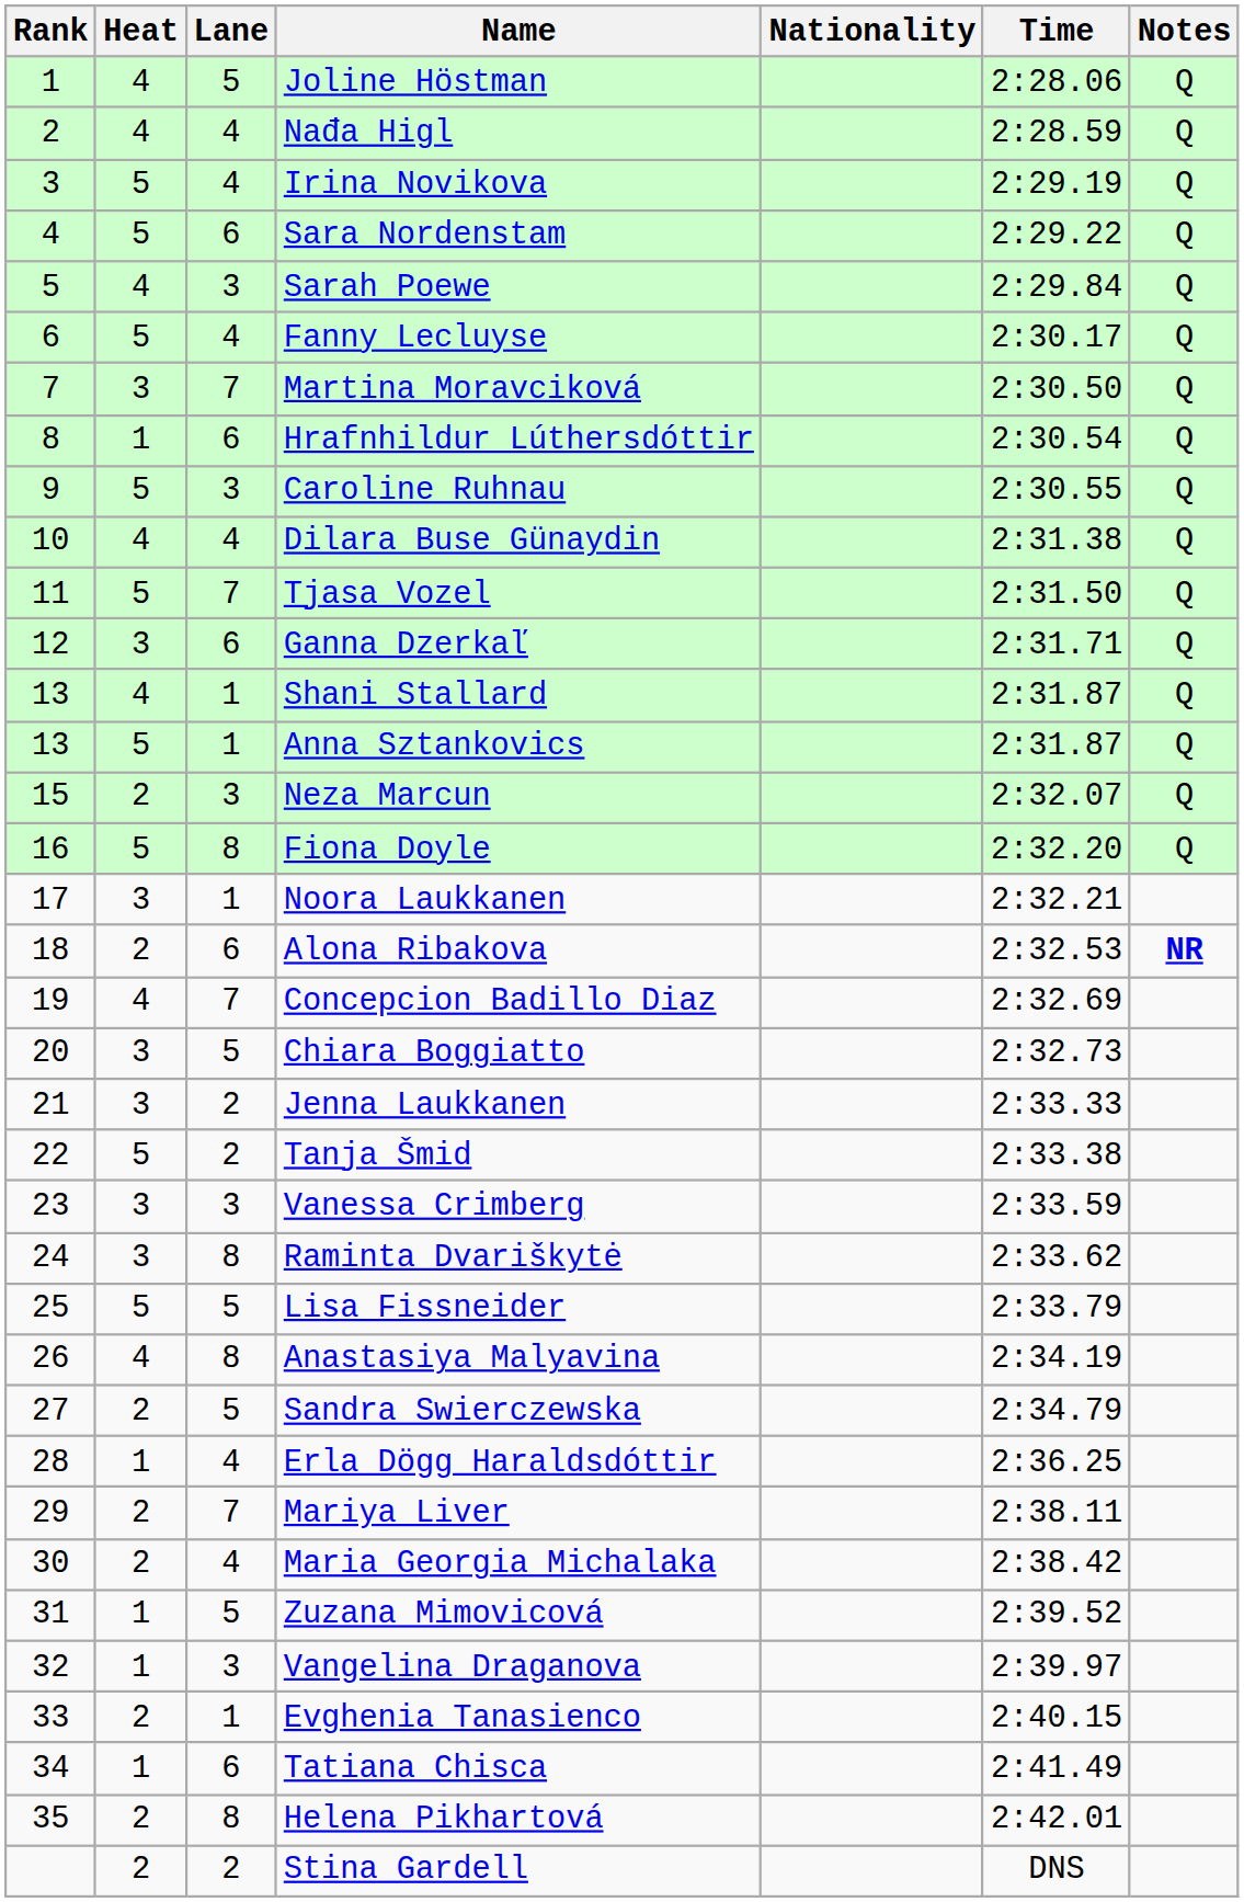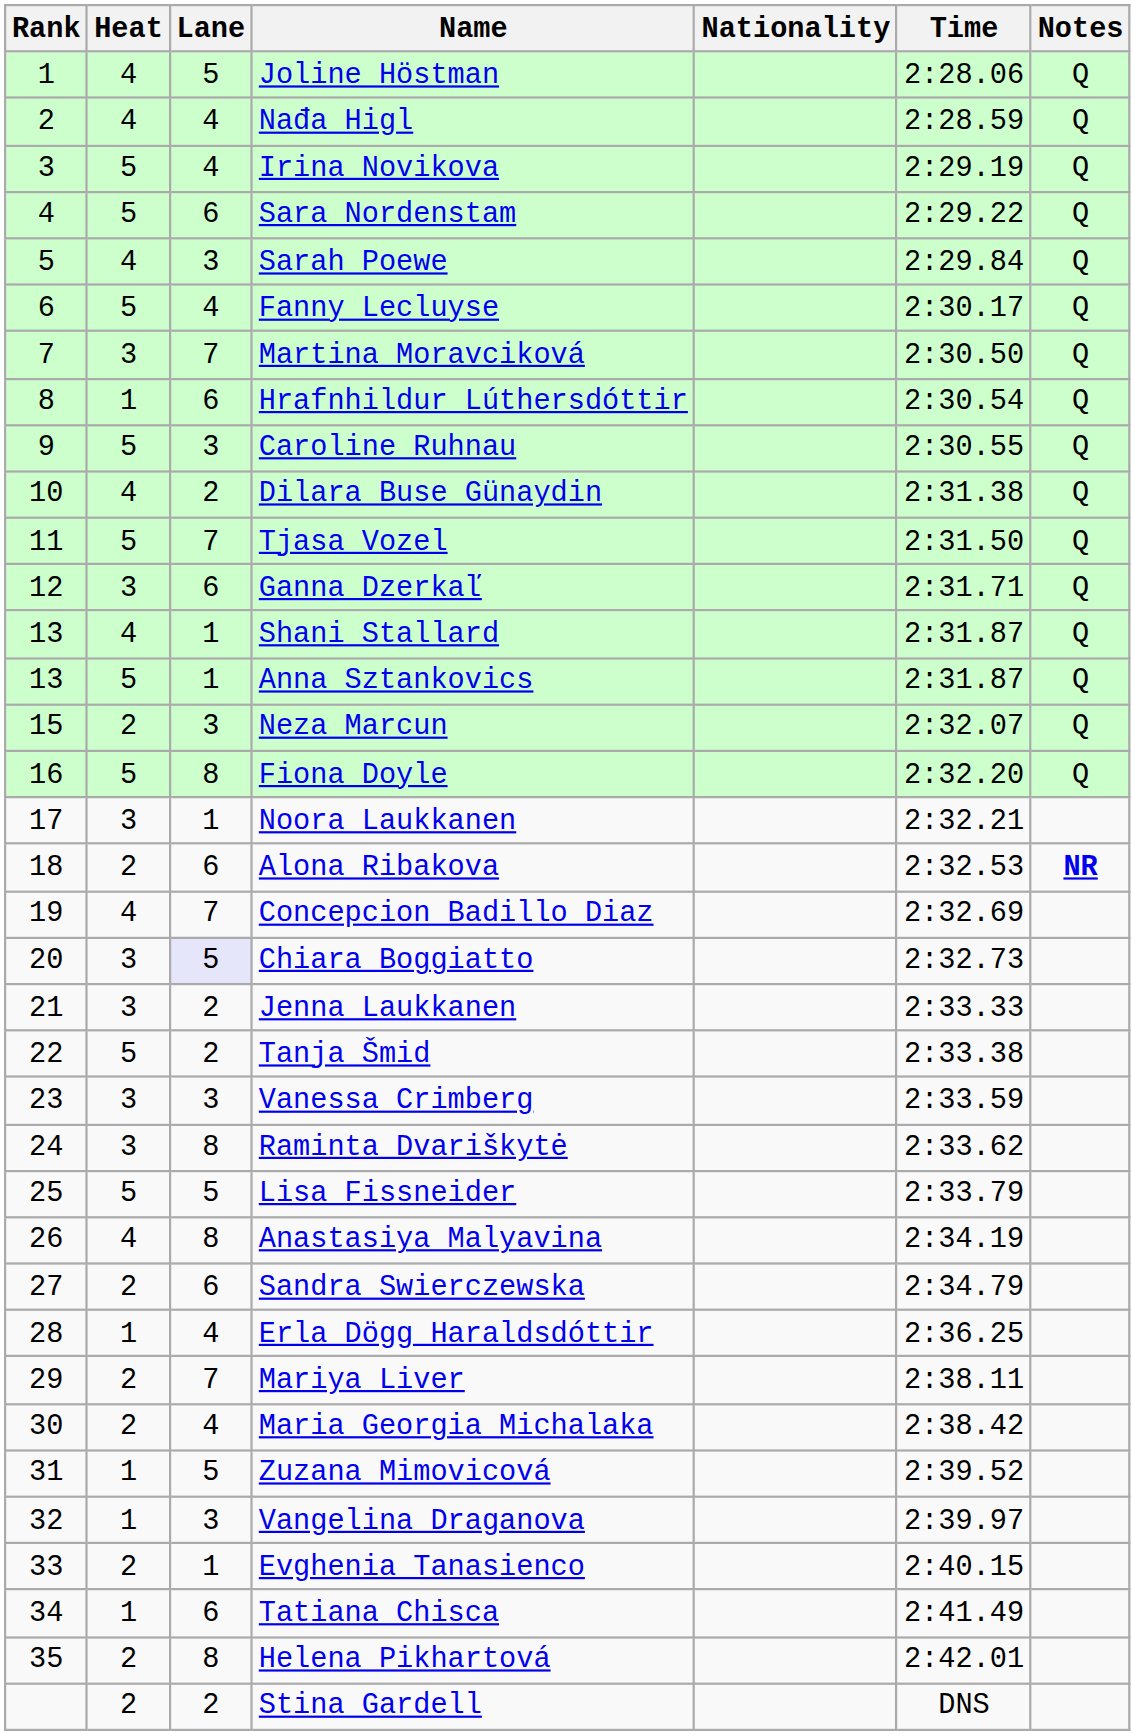 <table class="wikitable sortable" style="text-align:center">
 <tr>
 <th>Rank</th>
 <th>Heat</th>
 <th>Lane</th>
 <th>Name</th>
 <th>Nationality</th>
 <th>Time</th>
 <th>Notes</th>
 </tr>
 <tr bgcolor=ccffcc>
 <td>1</td>
 <td>4</td>
 <td>5</td>
 <td align=left><a href='#'>Joline Höstman</a></td>
 <td align=left></td>
 <td>2:28.06</td>
 <td>Q</td>
 </tr>
 <tr bgcolor=ccffcc>
 <td>2</td>
 <td>4</td>
 <td>4</td>
 <td align=left><a href='#'>Nađa Higl</a></td>
 <td align=left></td>
 <td>2:28.59</td>
 <td>Q</td>
 </tr>
 <tr bgcolor=ccffcc>
 <td>3</td>
 <td>5</td>
 <td>4</td>
 <td align=left><a href='#'>Irina Novikova</a></td>
 <td align=left></td>
 <td>2:29.19</td>
 <td>Q</td>
 </tr>
 <tr bgcolor=ccffcc>
 <td>4</td>
 <td>5</td>
 <td>6</td>
 <td align=left><a href='#'>Sara Nordenstam</a></td>
 <td align=left></td>
 <td>2:29.22</td>
 <td>Q</td>
 </tr>
 <tr bgcolor=ccffcc>
 <td>5</td>
 <td>4</td>
 <td>3</td>
 <td align=left><a href='#'>Sarah Poewe</a></td>
 <td align=left></td>
 <td>2:29.84</td>
 <td>Q</td>
 </tr>
 <tr bgcolor=ccffcc>
 <td>6</td>
 <td>5</td>
 <td>4</td>
 <td align=left><a href='#'>Fanny Lecluyse</a></td>
 <td align=left></td>
 <td>2:30.17</td>
 <td>Q</td>
 </tr>
 <tr bgcolor=ccffcc>
 <td>7</td>
 <td>3</td>
 <td>7</td>
 <td align=left><a href='#'>Martina Moravciková</a></td>
 <td align=left></td>
 <td>2:30.50</td>
 <td>Q</td>
 </tr>
 <tr bgcolor=ccffcc>
 <td>8</td>
 <td>1</td>
 <td>6</td>
 <td align=left><a href='#'>Hrafnhildur Lúthersdóttir</a></td>
 <td align=left></td>
 <td>2:30.54</td>
 <td>Q</td>
 </tr>
 <tr bgcolor=ccffcc>
 <td>9</td>
 <td>5</td>
 <td>3</td>
 <td align=left><a href='#'>Caroline Ruhnau</a></td>
 <td align=left></td>
 <td>2:30.55</td>
 <td>Q</td>
 </tr>
 <tr bgcolor=ccffcc>
 <td>10</td>
 <td>4</td>
-<td>4</td>
+<td>2</td>
 <td align=left><a href='#'>Dilara Buse Günaydin</a></td>
 <td align=left></td>
 <td>2:31.38</td>
 <td>Q</td>
 </tr>
 <tr bgcolor=ccffcc>
 <td>11</td>
 <td>5</td>
 <td>7</td>
 <td align=left><a href='#'>Tjasa Vozel</a></td>
 <td align=left></td>
 <td>2:31.50</td>
 <td>Q</td>
 </tr>
 <tr bgcolor=ccffcc>
 <td>12</td>
 <td>3</td>
 <td>6</td>
 <td align=left><a href='#'>Ganna Dzerkaľ</a></td>
 <td align=left></td>
 <td>2:31.71</td>
 <td>Q</td>
 </tr>
 <tr bgcolor=ccffcc>
 <td>13</td>
 <td>4</td>
 <td>1</td>
 <td align=left><a href='#'>Shani Stallard</a></td>
 <td align=left></td>
 <td>2:31.87</td>
 <td>Q</td>
 </tr>
 <tr bgcolor=ccffcc>
 <td>13</td>
 <td>5</td>
 <td>1</td>
 <td align=left><a href='#'>Anna Sztankovics</a></td>
 <td align=left></td>
 <td>2:31.87</td>
 <td>Q</td>
 </tr>
 <tr bgcolor=ccffcc>
 <td>15</td>
 <td>2</td>
 <td>3</td>
 <td align=left><a href='#'>Neza Marcun</a></td>
 <td align=left></td>
 <td>2:32.07</td>
 <td>Q</td>
 </tr>
 <tr bgcolor=ccffcc>
 <td>16</td>
 <td>5</td>
 <td>8</td>
 <td align=left><a href='#'>Fiona Doyle</a></td>
 <td align=left></td>
 <td>2:32.20</td>
 <td>Q</td>
 </tr>
 <tr>
 <td>17</td>
 <td>3</td>
 <td>1</td>
 <td align=left><a href='#'>Noora Laukkanen</a></td>
 <td align=left></td>
 <td>2:32.21</td>
 <td></td>
 </tr>
 <tr>
 <td>18</td>
 <td>2</td>
 <td>6</td>
 <td align=left><a href='#'>Alona Ribakova</a></td>
 <td align=left></td>
 <td>2:32.53</td>
 <td><strong><a href='#'>NR</a></strong></td>
 </tr>
 <tr>
 <td>19</td>
 <td>4</td>
 <td>7</td>
 <td align=left><a href='#'>Concepcion Badillo Diaz</a></td>
 <td align=left></td>
 <td>2:32.69</td>
 <td></td>
 </tr>
 <tr>
 <td>20</td>
 <td>3</td>
-<td>5</td>
+<td style="background: lavender;">5</td>
 <td align=left><a href='#'>Chiara Boggiatto</a></td>
 <td align=left></td>
 <td>2:32.73</td>
 <td></td>
 </tr>
 <tr>
 <td>21</td>
 <td>3</td>
 <td>2</td>
 <td align=left><a href='#'>Jenna Laukkanen</a></td>
 <td align=left></td>
 <td>2:33.33</td>
 <td></td>
 </tr>
 <tr>
 <td>22</td>
 <td>5</td>
 <td>2</td>
 <td align=left><a href='#'>Tanja Šmid</a></td>
 <td align=left></td>
 <td>2:33.38</td>
 <td></td>
 </tr>
 <tr>
 <td>23</td>
 <td>3</td>
 <td>3</td>
 <td align=left><a href='#'>Vanessa Crimberg</a></td>
 <td align=left></td>
 <td>2:33.59</td>
 <td></td>
 </tr>
 <tr>
 <td>24</td>
 <td>3</td>
 <td>8</td>
 <td align=left><a href='#'>Raminta Dvariškytė</a></td>
 <td align=left></td>
 <td>2:33.62</td>
 <td></td>
 </tr>
 <tr>
 <td>25</td>
 <td>5</td>
 <td>5</td>
 <td align=left><a href='#'>Lisa Fissneider</a></td>
 <td align=left></td>
 <td>2:33.79</td>
 <td></td>
 </tr>
 <tr>
 <td>26</td>
 <td>4</td>
 <td>8</td>
 <td align=left><a href='#'>Anastasiya Malyavina</a></td>
 <td align=left></td>
 <td>2:34.19</td>
 <td></td>
 </tr>
 <tr>
 <td>27</td>
 <td>2</td>
-<td>5</td>
+<td>6</td>
 <td align=left><a href='#'>Sandra Swierczewska</a></td>
 <td align=left></td>
 <td>2:34.79</td>
 <td></td>
 </tr>
 <tr>
 <td>28</td>
 <td>1</td>
 <td>4</td>
 <td align=left><a href='#'>Erla Dögg Haraldsdóttir</a></td>
 <td align=left></td>
 <td>2:36.25</td>
 <td></td>
 </tr>
 <tr>
 <td>29</td>
 <td>2</td>
 <td>7</td>
 <td align=left><a href='#'>Mariya Liver</a></td>
 <td align=left></td>
 <td>2:38.11</td>
 <td></td>
 </tr>
 <tr>
 <td>30</td>
 <td>2</td>
 <td>4</td>
 <td align=left><a href='#'>Maria Georgia Michalaka</a></td>
 <td align=left></td>
 <td>2:38.42</td>
 <td></td>
 </tr>
 <tr>
 <td>31</td>
 <td>1</td>
 <td>5</td>
 <td align=left><a href='#'>Zuzana Mimovicová</a></td>
 <td align=left></td>
 <td>2:39.52</td>
 <td></td>
 </tr>
 <tr>
 <td>32</td>
 <td>1</td>
 <td>3</td>
 <td align=left><a href='#'>Vangelina Draganova</a></td>
 <td align=left></td>
 <td>2:39.97</td>
 <td></td>
 </tr>
 <tr>
 <td>33</td>
 <td>2</td>
 <td>1</td>
 <td align=left><a href='#'>Evghenia Tanasienco</a></td>
 <td align=left></td>
 <td>2:40.15</td>
 <td></td>
 </tr>
 <tr>
 <td>34</td>
 <td>1</td>
 <td>6</td>
 <td align=left><a href='#'>Tatiana Chisca</a></td>
 <td align=left></td>
 <td>2:41.49</td>
 <td></td>
 </tr>
 <tr>
 <td>35</td>
 <td>2</td>
 <td>8</td>
 <td align=left><a href='#'>Helena Pikhartová</a></td>
 <td align=left></td>
 <td>2:42.01</td>
 <td></td>
 </tr>
 <tr>
 <td></td>
 <td>2</td>
 <td>2</td>
 <td align=left><a href='#'>Stina Gardell</a></td>
 <td align=left></td>
 <td>DNS</td>
 <td></td>
 </tr>
 </table>
